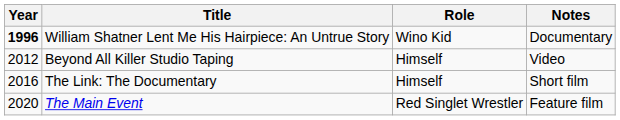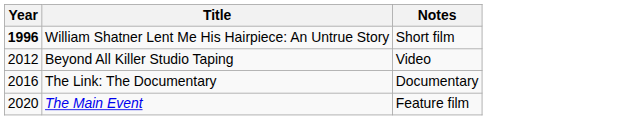 <table class="wikitable sortable">
 <tr>
 <th>Year</th>
 <th>Title</th>
-<th>Role</th>
 <th>Notes</th>
 </tr>
 <tr>
 <td><strong>1996</strong></td>
 <td>William Shatner Lent Me His Hairpiece: An Untrue Story</td>
-<td>Wino Kid</td>
-<td>Documentary</td>
+<td>Short film</td>
 </tr>
 <tr>
 <td>2012</td>
 <td>Beyond All Killer Studio Taping</td>
-<td>Himself</td>
 <td>Video</td>
 </tr>
 <tr>
 <td>2016</td>
 <td>The Link: The Documentary</td>
-<td>Himself</td>
-<td>Short film</td>
+<td>Documentary</td>
 </tr>
 <tr>
 <td>2020</td>
 <td><a href='#'><em>The Main Event</em></a></td>
-<td>Red Singlet Wrestler</td>
 <td>Feature film</td>
 </tr>
 </table>
